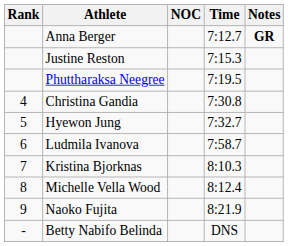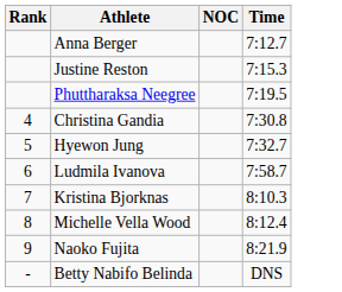 <table class="wikitable" style="text-align:center;">
 <tr>
 <th>Rank</th>
 <th>Athlete</th>
 <th>NOC</th>
 <th>Time</th>
-<th>Notes</th>
 </tr>
 <tr>
 <td></td>
 <td align="left">Anna Berger</td>
 <td align="left"></td>
 <td>7:12.7</td>
-<td><strong>GR</strong></td>
 </tr>
 <tr>
 <td></td>
 <td align="left">Justine Reston</td>
 <td align="left"></td>
 <td>7:15.3</td>
-<td></td>
 </tr>
 <tr>
 <td></td>
 <td align="left"><a href='#'>Phuttharaksa Neegree</a></td>
 <td align="left"></td>
 <td>7:19.5</td>
-<td></td>
 </tr>
 <tr>
 <td>4</td>
 <td align="left">Christina Gandia</td>
 <td align="left"></td>
 <td>7:30.8</td>
-<td></td>
 </tr>
 <tr>
 <td>5</td>
 <td align="left">Hyewon Jung</td>
 <td align="left"></td>
 <td>7:32.7</td>
-<td></td>
 </tr>
 <tr>
 <td>6</td>
 <td align="left">Ludmila Ivanova</td>
 <td align="left"></td>
 <td>7:58.7</td>
-<td></td>
 </tr>
 <tr>
 <td>7</td>
 <td align="left">Kristina Bjorknas</td>
 <td align="left"></td>
 <td>8:10.3</td>
-<td></td>
 </tr>
 <tr>
 <td>8</td>
 <td align="left">Michelle Vella Wood</td>
 <td align="left"></td>
 <td>8:12.4</td>
-<td></td>
 </tr>
 <tr>
 <td>9</td>
 <td align="left">Naoko Fujita</td>
 <td align="left"></td>
 <td>8:21.9</td>
-<td></td>
 </tr>
 <tr>
 <td>-</td>
 <td align="left">Betty Nabifo Belinda</td>
 <td align="left"></td>
 <td>DNS</td>
-<td></td>
 </tr>
 </table>
